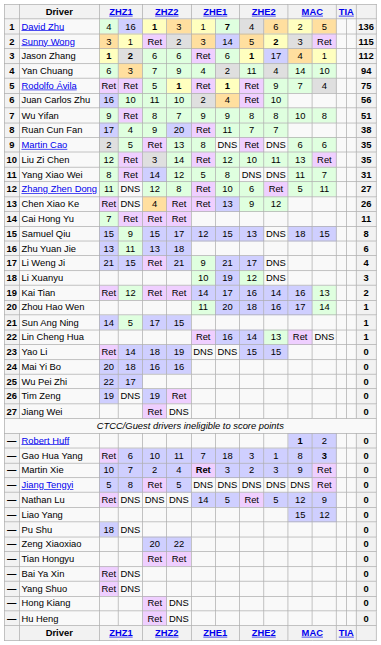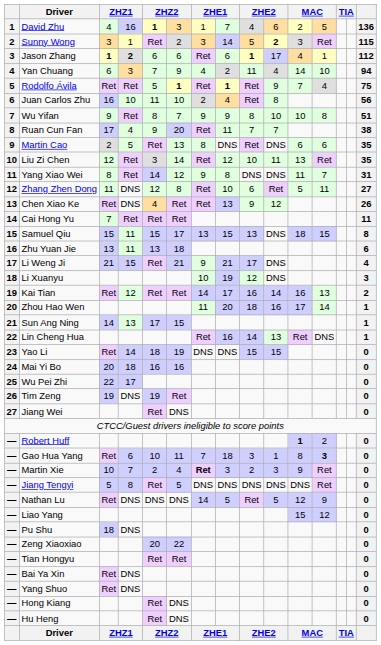 <table class="wikitable" style="font-size: 85%; text-align: center;">
 <tr style="vertical-align:top">
 <th style="vertical-align:middle"></th>
 <th style="vertical-align:middle">Driver</th>
 <th colspan=2><a href='#'>ZHZ1</a><br></th>
 <th colspan=2><a href='#'>ZHZ2</a><br></th>
 <th colspan=2><a href='#'>ZHE1</a><br></th>
 <th colspan=2><a href='#'>ZHE2</a><br></th>
 <th colspan=2><a href='#'>MAC</a><br></th>
 <th colspan=2><a href='#'>TIA</a><br></th>
 <th style="vertical-align:middle"> </th>
 </tr>
 <tr>
 <th>1</th>
 <td style="text-align:left"> <a href='#'>David Zhu</a></td>
 <td style="background:#DFFFDF;">4</td>
 <td style="background:#CFCFFF;">16</td>
 <td style="background:#FFFFBF;"><strong>1</strong></td>
 <td style="background:#FFDF9F;">3</td>
 <td style="background:#FFFFBF;">1</td>
-<td style="background:#DFFFDF;"><strong>7</strong></td>
+<td style="background:#DFFFDF;">7</td>
 <td style="background:#DFDFDF;">4</td>
 <td style="background:#FFDF9F;">6</td>
 <td style="background:#FFFFBF;">2</td>
 <td style="background:#FFDF9F;">5</td>
 <td></td>
 <td></td>
 <th>136</th>
 </tr>
 <tr>
 <th>2</th>
 <td style="text-align:left"> <a href='#'>Sunny Wong</a></td>
 <td style="background:#FFDF9F;">3</td>
 <td style="background:#FFFFBF;">1</td>
 <td style="background:#EFCFFF;">Ret</td>
 <td style="background:#DFDFDF;">2</td>
 <td style="background:#FFDF9F;">3</td>
 <td style="background:#CFCFFF;">14</td>
 <td style="background:#FFDF9F;">5</td>
 <td style="background:#FFFFBF;"><strong>2</strong></td>
 <td style="background:#DFDFDF;">3</td>
 <td style="background:#EFCFFF;">Ret</td>
 <td></td>
 <td></td>
 <th>115</th>
 </tr>
 <tr>
 <th>3</th>
 <td style="text-align:left"> Jason Zhang</td>
 <td style="background:#FFFFBF;"><strong>1</strong></td>
 <td style="background:#DFDFDF;"><strong>2</strong></td>
 <td style="background:#DFFFDF;">6</td>
 <td style="background:#DFFFDF;">6</td>
 <td style="background:#EFCFFF;">Ret</td>
 <td style="background:#DFFFDF;">6</td>
 <td style="background:#FFFFBF;"><strong>1</strong></td>
 <td style="background:#CFCFFF;">17</td>
 <td style="background:#FFDF9F;">4</td>
 <td style="background:#FFFFBF;">1</td>
 <td></td>
 <td></td>
 <th>112</th>
 </tr>
 <tr>
 <th>4</th>
 <td style="text-align:left"> Yan Chuang</td>
 <td style="background:#DFFFDF;">6</td>
 <td style="background:#FFDF9F;">3</td>
 <td style="background:#DFFFDF;">7</td>
 <td style="background:#DFFFDF;">9</td>
 <td style="background:#DFFFDF;">4</td>
 <td style="background:#DFDFDF;">2</td>
 <td style="background:#DFFFDF;">11</td>
 <td style="background:#DFDFDF;">4</td>
 <td style="background:#DFFFDF;">14</td>
 <td style="background:#DFFFDF;">10</td>
 <td></td>
 <td></td>
 <th>94</th>
 </tr>
 <tr>
 <th>5</th>
 <td style="text-align:left"> <a href='#'>Rodolfo Ávila</a></td>
 <td style="background:#EFCFFF;">Ret</td>
 <td style="background:#EFCFFF;">Ret</td>
 <td style="background:#DFFFDF;">5</td>
 <td style="background:#FFFFBF;"><strong>1</strong></td>
 <td style="background:#EFCFFF;">Ret</td>
 <td style="background:#FFFFBF;"><strong>1</strong></td>
 <td style="background:#EFCFFF;">Ret</td>
 <td style="background:#DFFFDF;">9</td>
 <td style="background:#DFFFDF;">7</td>
 <td style="background:#DFDFDF;">4</td>
 <td></td>
 <td></td>
 <th>75</th>
 </tr>
 <tr>
 <th>6</th>
 <td style="text-align:left"> Juan Carlos Zhu</td>
 <td style="background:#CFCFFF;">16</td>
 <td style="background:#DFFFDF;">10</td>
 <td style="background:#DFFFDF;">11</td>
 <td style="background:#DFFFDF;">10</td>
 <td style="background:#DFDFDF;">2</td>
 <td style="background:#FFDF9F;">4</td>
 <td style="background:#EFCFFF;">Ret</td>
-<td style="background:#DFFFDF;">10</td>
+<td style="background:#DFFFDF;">8</td>
 <td></td>
 <td></td>
 <td></td>
 <td></td>
 <th>56</th>
 </tr>
 <tr>
 <th>7</th>
 <td style="text-align:left"> Wu Yifan</td>
 <td style="background:#DFFFDF;">9</td>
 <td style="background:#EFCFFF;">Ret</td>
 <td style="background:#DFFFDF;">8</td>
 <td style="background:#DFFFDF;">7</td>
 <td style="background:#DFFFDF;">9</td>
 <td style="background:#DFFFDF;">9</td>
 <td style="background:#DFFFDF;">8</td>
-<td style="background:#DFFFDF;">8</td>
+<td style="background:#DFFFDF;">10</td>
 <td style="background:#DFFFDF;">10</td>
 <td style="background:#DFFFDF;">8</td>
 <td></td>
 <td></td>
 <th>51</th>
 </tr>
 <tr>
 <th>8</th>
 <td style="text-align:left"> Ruan Cun Fan</td>
 <td style="background:#CFCFFF;">17</td>
 <td style="background:#DFFFDF;">4</td>
 <td style="background:#DFFFDF;">9</td>
 <td style="background:#CFCFFF;">20</td>
 <td style="background:#EFCFFF;">Ret</td>
 <td style="background:#DFFFDF;">11</td>
 <td style="background:#DFFFDF;">7</td>
 <td style="background:#DFFFDF;">7</td>
 <td></td>
 <td></td>
 <td></td>
 <td></td>
 <th>38</th>
 </tr>
 <tr>
 <th>9</th>
 <td style="text-align:left"> <a href='#'>Martin Cao</a></td>
 <td style="background:#DFDFDF;">2</td>
 <td style="background:#DFFFDF;">5</td>
 <td style="background:#EFCFFF;">Ret</td>
 <td style="background:#DFFFDF;">13</td>
 <td style="background:#DFFFDF;">8</td>
 <td style="background:#;">DNS</td>
 <td style="background:#EFCFFF;">Ret</td>
 <td style="background:#;">DNS</td>
 <td style="background:#DFFFDF;">6</td>
 <td style="background:#DFFFDF;">6</td>
 <td></td>
 <td></td>
 <th>35</th>
 </tr>
 <tr>
 <th>10</th>
 <td style="text-align:left"> Liu Zi Chen</td>
 <td style="background:#DFFFDF;">12</td>
 <td style="background:#EFCFFF;">Ret</td>
 <td style="background:#DFDFDF;">3</td>
 <td style="background:#DFFFDF;">14</td>
 <td style="background:#EFCFFF;">Ret</td>
 <td style="background:#DFFFDF;">12</td>
 <td style="background:#DFFFDF;">10</td>
 <td style="background:#DFFFDF;">11</td>
 <td style="background:#DFFFDF;">13</td>
 <td style="background:#EFCFFF;">Ret</td>
 <td></td>
 <td></td>
 <th>35</th>
 </tr>
 <tr>
 <th>11</th>
 <td style="text-align:left"> Yang Xiao Wei</td>
 <td style="background:#DFFFDF;">8</td>
 <td style="background:#EFCFFF;">Ret</td>
 <td style="background:#CFCFFF;">14</td>
 <td style="background:#DFFFDF;">12</td>
-<td style="background:#DFFFDF;">5</td>
+<td style="background:#DFFFDF;">9</td>
 <td style="background:#DFFFDF;">8</td>
 <td style="background:#;">DNS</td>
 <td style="background:#;">DNS</td>
 <td style="background:#DFFFDF;">11</td>
 <td style="background:#DFFFDF;">7</td>
 <td></td>
 <td></td>
 <th>31</th>
 </tr>
 <tr>
 <th>12</th>
 <td style="text-align:left"> <a href='#'>Zhang Zhen Dong</a></td>
 <td style="background:#DFFFDF;">11</td>
 <td style="background:#;">DNS</td>
 <td style="background:#DFFFDF;">12</td>
 <td style="background:#DFFFDF;">8</td>
 <td style="background:#EFCFFF;">Ret</td>
 <td style="background:#DFFFDF;">10</td>
 <td style="background:#DFFFDF;">6</td>
 <td style="background:#EFCFFF;">Ret</td>
 <td style="background:#DFFFDF;">5</td>
 <td style="background:#DFFFDF;">11</td>
 <td></td>
 <td></td>
 <th>27</th>
 </tr>
 <tr>
 <th>13</th>
 <td style="text-align:left"> Chen Xiao Ke</td>
 <td style="background:#EFCFFF;">Ret</td>
 <td style="background:#;">DNS</td>
 <td style="background:#FFDF9F;">4</td>
 <td style="background:#EFCFFF;">Ret</td>
 <td style="background:#EFCFFF;">Ret</td>
 <td style="background:#CFCFFF;">13</td>
 <td style="background:#DFFFDF;">9</td>
 <td style="background:#DFFFDF;">12</td>
 <td></td>
 <td></td>
 <td></td>
 <td></td>
 <th>26</th>
 </tr>
 <tr>
 <th>14</th>
 <td style="text-align:left"> Cai Hong Yu</td>
 <td style="background:#DFFFDF;">7</td>
 <td style="background:#EFCFFF;">Ret</td>
 <td style="background:#EFCFFF;">Ret</td>
 <td style="background:#EFCFFF;">Ret</td>
 <td></td>
 <td></td>
 <td></td>
 <td></td>
 <td></td>
 <td></td>
 <td></td>
 <td></td>
 <th>11</th>
 </tr>
 <tr>
 <th>15</th>
 <td style="text-align:left"> Samuel Qiu</td>
 <td style="background:#CFCFFF;">15</td>
-<td style="background:#DFFFDF;">9</td>
+<td style="background:#DFFFDF;">11</td>
 <td style="background:#CFCFFF;">15</td>
 <td style="background:#CFCFFF;">17</td>
-<td style="background:#CFCFFF;">12</td>
+<td style="background:#CFCFFF;">13</td>
 <td style="background:#CFCFFF;">15</td>
 <td style="background:#CFCFFF;">13</td>
 <td style="background:#;">DNS</td>
 <td style="background:#CFCFFF;">18</td>
 <td style="background:#CFCFFF;">15</td>
 <td></td>
 <td></td>
 <th>8</th>
 </tr>
 <tr>
 <th>16</th>
 <td style="text-align:left"> Zhu Yuan Jie</td>
 <td style="background:#CFCFFF;">13</td>
 <td style="background:#DFFFDF;">11</td>
 <td style="background:#CFCFFF;">13</td>
 <td style="background:#CFCFFF;">18</td>
 <td></td>
 <td></td>
 <td></td>
 <td></td>
 <td></td>
 <td></td>
 <td></td>
 <td></td>
 <th>6</th>
 </tr>
 <tr>
 <th>17</th>
 <td style="text-align:left"> Li Weng Ji</td>
 <td style="background:#CFCFFF;">21</td>
 <td style="background:#CFCFFF;">15</td>
 <td style="background:#EFCFFF;">Ret</td>
 <td style="background:#CFCFFF;">21</td>
 <td style="background:#DFFFDF;">9</td>
 <td style="background:#CFCFFF;">21</td>
 <td style="background:#CFCFFF;">17</td>
 <td style="background:#;">DNS</td>
 <td></td>
 <td></td>
 <td></td>
 <td></td>
 <th>4</th>
 </tr>
 <tr>
 <th>18</th>
 <td style="text-align:left"> Li Xuanyu</td>
 <td></td>
 <td></td>
 <td></td>
 <td></td>
 <td style="background:#DFFFDF;">10</td>
 <td style="background:#CFCFFF;">19</td>
 <td style="background:#DFFFDF;">12</td>
 <td style="background:#;">DNS</td>
 <td></td>
 <td></td>
 <td></td>
 <td></td>
 <th>3</th>
 </tr>
 <tr>
 <th>19</th>
 <td style="text-align:left"> Kai Tian</td>
 <td style="background:#EFCFFF;">Ret</td>
 <td style="background:#DFFFDF;">12</td>
 <td style="background:#EFCFFF;">Ret</td>
 <td style="background:#EFCFFF;">Ret</td>
 <td style="background:#CFCFFF;">14</td>
 <td style="background:#CFCFFF;">17</td>
 <td style="background:#CFCFFF;">16</td>
 <td style="background:#CFCFFF;">14</td>
 <td style="background:#CFCFFF;">16</td>
 <td style="background:#DFFFDF;">13</td>
 <td></td>
 <td></td>
 <th>2</th>
 </tr>
 <tr>
 <th>20</th>
 <td style="text-align:left"> Zhou Hao Wen</td>
 <td></td>
 <td></td>
 <td></td>
 <td></td>
 <td style="background:#DFFFDF;">11</td>
 <td style="background:#CFCFFF;">20</td>
 <td style="background:#CFCFFF;">18</td>
 <td style="background:#CFCFFF;">16</td>
 <td style="background:#CFCFFF;">17</td>
 <td style="background:#DFFFDF;">14</td>
 <td></td>
 <td></td>
 <th>1</th>
 </tr>
 <tr>
 <th>21</th>
 <td style="text-align:left"> Sun Ang Ning</td>
 <td style="background:#CFCFFF;">14</td>
-<td style="background:#DFFFDF;">5</td>
+<td style="background:#DFFFDF;">13</td>
 <td style="background:#CFCFFF;">17</td>
 <td style="background:#CFCFFF;">15</td>
 <td></td>
 <td></td>
 <td></td>
 <td></td>
 <td></td>
 <td></td>
 <td></td>
 <td></td>
 <th>1</th>
 </tr>
 <tr>
 <th>22</th>
 <td style="text-align:left"> Lin Cheng Hua</td>
 <td></td>
 <td></td>
 <td></td>
 <td></td>
 <td style="background:#EFCFFF;">Ret</td>
 <td style="background:#CFCFFF;">16</td>
 <td style="background:#CFCFFF;">14</td>
 <td style="background:#DFFFDF;">13</td>
 <td style="background:#EFCFFF;">Ret</td>
 <td style="background:#;">DNS</td>
 <td></td>
 <td></td>
 <th>1</th>
 </tr>
 <tr>
 <th>23</th>
 <td style="text-align:left"> Yao Li</td>
 <td style="background:#EFCFFF;">Ret</td>
 <td style="background:#CFCFFF;">14</td>
 <td style="background:#CFCFFF;">18</td>
 <td style="background:#CFCFFF;">19</td>
 <td style="background:#;">DNS</td>
 <td style="background:#;">DNS</td>
 <td style="background:#CFCFFF;">15</td>
 <td style="background:#CFCFFF;">15</td>
 <td></td>
 <td></td>
 <td></td>
 <td></td>
 <th>0</th>
 </tr>
 <tr>
 <th>24</th>
 <td style="text-align:left"> Mai Yi Bo</td>
 <td style="background:#CFCFFF;">20</td>
 <td style="background:#CFCFFF;">18</td>
 <td style="background:#CFCFFF;">16</td>
 <td style="background:#CFCFFF;">16</td>
 <td></td>
 <td></td>
 <td></td>
 <td></td>
 <td></td>
 <td></td>
 <td></td>
 <td></td>
 <th>0</th>
 </tr>
 <tr>
 <th>25</th>
 <td style="text-align:left"> Wu Pei Zhi</td>
 <td style="background:#CFCFFF;">22</td>
 <td style="background:#CFCFFF;">17</td>
 <td></td>
 <td></td>
 <td></td>
 <td></td>
 <td></td>
 <td></td>
 <td></td>
 <td></td>
 <td></td>
 <td></td>
 <th>0</th>
 </tr>
 <tr>
 <th>26</th>
 <td style="text-align:left"> Tim Zeng</td>
 <td style="background:#CFCFFF;">19</td>
 <td style="background:#;">DNS</td>
 <td style="background:#CFCFFF;">19</td>
 <td style="background:#EFCFFF;">Ret</td>
 <td></td>
 <td></td>
 <td></td>
 <td></td>
 <td></td>
 <td></td>
 <td></td>
 <td></td>
 <th>0</th>
 </tr>
 <tr>
 <th>27</th>
 <td style="text-align:left"> Jiang Wei</td>
 <td></td>
 <td></td>
 <td style="background:#EFCFFF;">Ret</td>
 <td style="background:#;">DNS</td>
 <td></td>
 <td></td>
 <td></td>
 <td></td>
 <td></td>
 <td></td>
 <td></td>
 <td></td>
 <th>0</th>
 </tr>
 <tr>
 <td colspan=15><em>CTCC/Guest drivers ineligible to score points</em></td>
 </tr>
 <tr>
 <th>—</th>
 <td style="text-align:left"> <a href='#'>Robert Huff</a></td>
 <td></td>
 <td></td>
 <td></td>
 <td></td>
 <td></td>
 <td></td>
 <td></td>
 <td></td>
 <td style="background:#CFCFFF;"><strong>1</strong></td>
 <td style="background:#CFCFFF;">2</td>
 <td></td>
 <td></td>
 <th>0</th>
 </tr>
 <tr>
 <th>—</th>
 <td style="text-align:left"> Gao Hua Yang</td>
 <td style="background:#EFCFFF;">Ret</td>
 <td style="background:#CFCFFF;">6</td>
 <td style="background:#CFCFFF;">10</td>
 <td style="background:#CFCFFF;">11</td>
 <td style="background:#CFCFFF;">7</td>
 <td style="background:#CFCFFF;">18</td>
 <td style="background:#CFCFFF;">3</td>
 <td style="background:#CFCFFF;">1</td>
 <td style="background:#CFCFFF;">8</td>
 <td style="background:#CFCFFF;"><strong>3</strong></td>
 <td></td>
 <td></td>
 <th>0</th>
 </tr>
 <tr>
 <th>—</th>
 <td style="text-align:left"> Martin Xie</td>
 <td style="background:#CFCFFF;">10</td>
 <td style="background:#CFCFFF;">7</td>
 <td style="background:#CFCFFF;">2</td>
 <td style="background:#CFCFFF;">4</td>
 <td style="background:#EFCFFF;"><strong>Ret</strong></td>
 <td style="background:#CFCFFF;">3</td>
 <td style="background:#CFCFFF;">2</td>
 <td style="background:#CFCFFF;">3</td>
 <td style="background:#CFCFFF;">9</td>
 <td style="background:#EFCFFF;">Ret</td>
 <td></td>
 <td></td>
 <th>0</th>
 </tr>
 <tr>
 <th>—</th>
 <td style="text-align:left"> <a href='#'>Jiang Tengyi</a></td>
 <td style="background:#CFCFFF;">5</td>
 <td style="background:#CFCFFF;">8</td>
 <td style="background:#EFCFFF;">Ret</td>
 <td style="background:#CFCFFF;">5</td>
 <td style="background:#;">DNS</td>
 <td style="background:#;">DNS</td>
 <td style="background:#;">DNS</td>
 <td style="background:#;">DNS</td>
 <td style="background:#;">DNS</td>
 <td style="background:#EFCFFF;">Ret</td>
 <td></td>
 <td></td>
 <th>0</th>
 </tr>
 <tr>
 <th>—</th>
 <td style="text-align:left"> Nathan Lu</td>
 <td style="background:#EFCFFF;">Ret</td>
 <td style="background:#;">DNS</td>
 <td style="background:#;">DNS</td>
 <td style="background:#;">DNS</td>
 <td style="background:#CFCFFF;">14</td>
 <td style="background:#CFCFFF;">5</td>
 <td style="background:#EFCFFF;">Ret</td>
 <td style="background:#CFCFFF;">5</td>
 <td style="background:#CFCFFF;">12</td>
 <td style="background:#CFCFFF;">9</td>
 <td></td>
 <td></td>
 <th>0</th>
 </tr>
 <tr>
 <th>—</th>
 <td style="text-align:left"> Liao Yang</td>
 <td></td>
 <td></td>
 <td></td>
 <td></td>
 <td></td>
 <td></td>
 <td></td>
 <td></td>
 <td style="background:#CFCFFF;">15</td>
 <td style="background:#CFCFFF;">12</td>
 <td></td>
 <td></td>
 <th>0</th>
 </tr>
 <tr>
 <th>—</th>
 <td style="text-align:left"> Pu Shu</td>
 <td style="background:#CFCFFF;">18</td>
 <td style="background:#;">DNS</td>
 <td></td>
 <td></td>
 <td></td>
 <td></td>
 <td></td>
 <td></td>
 <td></td>
 <td></td>
 <td></td>
 <td></td>
 <th>0</th>
 </tr>
 <tr>
 <th>—</th>
 <td style="text-align:left"> Zeng Xiaoxiao</td>
 <td></td>
 <td></td>
 <td style="background:#CFCFFF;">20</td>
 <td style="background:#CFCFFF;">22</td>
 <td></td>
 <td></td>
 <td></td>
 <td></td>
 <td></td>
 <td></td>
 <td></td>
 <td></td>
 <th>0</th>
 </tr>
 <tr>
 <th>—</th>
 <td style="text-align:left"> Tian Hongyu</td>
 <td></td>
 <td></td>
 <td style="background:#EFCFFF;">Ret</td>
 <td style="background:#EFCFFF;">Ret</td>
 <td></td>
 <td></td>
 <td></td>
 <td></td>
 <td></td>
 <td></td>
 <td></td>
 <td></td>
 <th>0</th>
 </tr>
 <tr>
 <th>—</th>
 <td style="text-align:left"> Bai Ya Xin</td>
 <td style="background:#EFCFFF;">Ret</td>
 <td style="background:#;">DNS</td>
 <td></td>
 <td></td>
 <td></td>
 <td></td>
 <td></td>
 <td></td>
 <td></td>
 <td></td>
 <td></td>
 <td></td>
 <th>0</th>
 </tr>
 <tr>
 <th>—</th>
 <td style="text-align:left"> Yang Shuo</td>
 <td style="background:#EFCFFF;">Ret</td>
 <td style="background:#;">DNS</td>
 <td></td>
 <td></td>
 <td></td>
 <td></td>
 <td></td>
 <td></td>
 <td></td>
 <td></td>
 <td></td>
 <td></td>
 <th>0</th>
 </tr>
 <tr>
 <th>—</th>
 <td style="text-align:left"> Hong Kiang</td>
 <td></td>
 <td></td>
 <td style="background:#EFCFFF;">Ret</td>
 <td style="background:#;">DNS</td>
 <td></td>
 <td></td>
 <td></td>
 <td></td>
 <td></td>
 <td></td>
 <td></td>
 <td></td>
 <th>0</th>
 </tr>
 <tr>
 <th>—</th>
 <td style="text-align:left"> Hu Heng</td>
 <td></td>
 <td></td>
 <td style="background:#EFCFFF;">Ret</td>
 <td style="background:#;">DNS</td>
 <td></td>
 <td></td>
 <td></td>
 <td></td>
 <td></td>
 <td></td>
 <td></td>
 <td></td>
 <th>0</th>
 </tr>
 <tr>
 <th style="vertical-align:middle"></th>
 <th style="vertical-align:middle">Driver</th>
 <th colspan=2><a href='#'>ZHZ1</a><br></th>
 <th colspan=2><a href='#'>ZHZ2</a><br></th>
 <th colspan=2><a href='#'>ZHE1</a><br></th>
 <th colspan=2><a href='#'>ZHE2</a><br></th>
 <th colspan=2><a href='#'>MAC</a><br></th>
 <th colspan=2><a href='#'>TIA</a><br></th>
 <th style="vertical-align:middle"> </th>
 </tr>
 </table>
